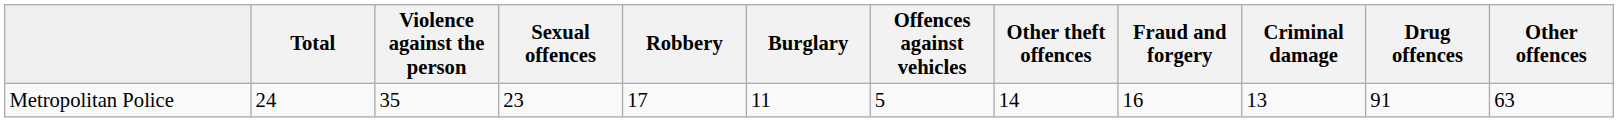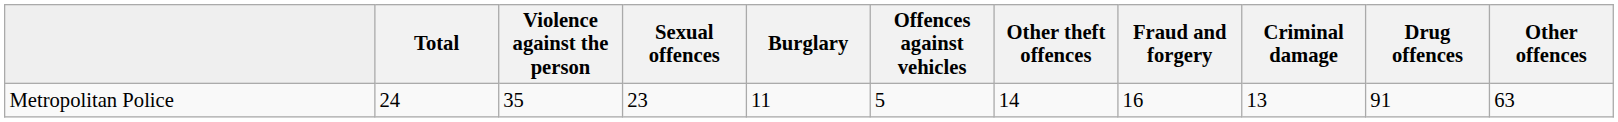 <table class="wikitable">
 <tr style="background:#efefef;">
 <td></td>
 <th style="width:7.7%;">Total</th>
 <th style="width:7.7%;">Violence against the person</th>
 <th style="width:7.7%;">Sexual offences</th>
-<th style="width:7.7%;">Robbery</th>
 <th style="width:7.7%;">Burglary</th>
 <th style="width:7.7%;">Offences against vehicles</th>
 <th style="width:7.7%;">Other theft offences</th>
 <th style="width:7.7%;">Fraud and forgery</th>
 <th style="width:7.7%;">Criminal damage</th>
 <th style="width:7.7%;">Drug offences</th>
 <th style="width:7.7%;">Other offences</th>
 </tr>
 <tr>
 <td>Metropolitan Police</td>
 <td>24</td>
 <td>35</td>
 <td>23</td>
-<td>17</td>
 <td>11</td>
 <td>5</td>
 <td>14</td>
 <td>16</td>
 <td>13</td>
 <td>91</td>
 <td>63</td>
 </tr>
 </table>
